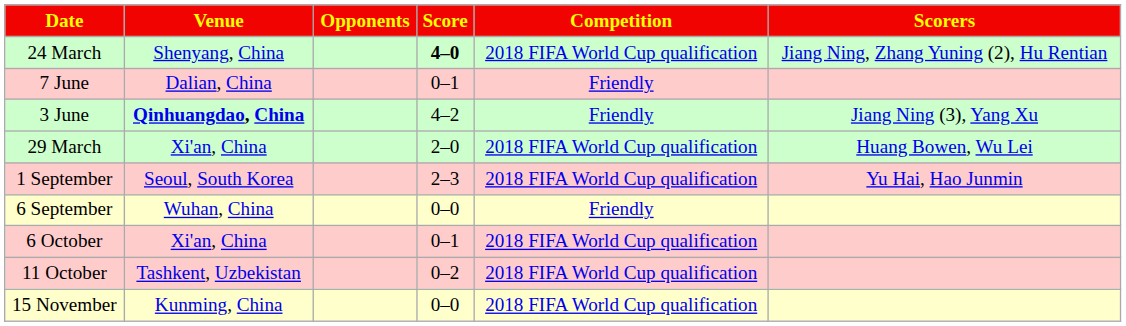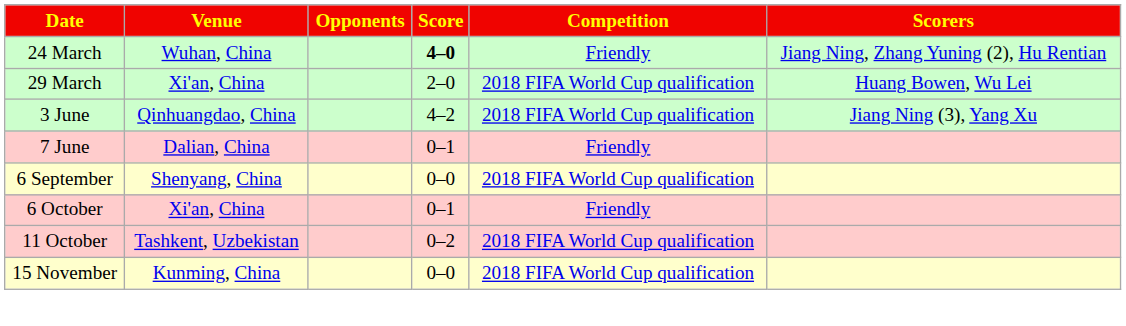 <table width=95% class="wikitable" style="text-align: center; font-size: 90%">
 <tr bgcolor=#F00300 style="color:yellow">
 <td><strong>Date</strong></td>
 <td><strong>Venue</strong></td>
 <td><strong>Opponents</strong></td>
 <td><strong>Score</strong></td>
 <td><strong>Competition</strong></td>
 <td><strong>Scorers</strong></td>
 </tr>
 <tr bgcolor=#CCFFCC>
 <td>24 March</td>
-<td><a href='#'>Shenyang</a>, <a href='#'>China</a></td>
+<td><a href='#'>Wuhan</a>, <a href='#'>China</a></td>
 <td></td>
 <td><strong>4–0</strong></td>
+<td><a href='#'>Friendly</a></td>
+<td><a href='#'>Jiang Ning</a>, <a href='#'>Zhang Yuning</a> (2), <a href='#'>Hu Rentian</a></td>
+</tr>
+<tr bgcolor=#CCFFCC>
+<td>29 March</td>
+<td><a href='#'>Xi'an</a>, <a href='#'>China</a></td>
+<td></td>
+<td>2–0</td>
 <td><a href='#'>2018 FIFA World Cup qualification</a></td>
-<td><a href='#'>Jiang Ning</a>, <a href='#'>Zhang Yuning</a> (2), <a href='#'>Hu Rentian</a></td>
+<td><a href='#'>Huang Bowen</a>, <a href='#'>Wu Lei</a></td>
+</tr>
+<tr bgcolor=#CCFFCC>
+<td>3 June</td>
+<td><a href='#'>Qinhuangdao</a>, <a href='#'>China</a></td>
+<td></td>
+<td>4–2</td>
+<td><a href='#'>2018 FIFA World Cup qualification</a></td>
+<td><a href='#'>Jiang Ning</a> (3), <a href='#'>Yang Xu</a></td>
 </tr>
 <tr bgcolor=#FFCCCC>
 <td>7 June</td>
 <td><a href='#'>Dalian</a>, <a href='#'>China</a></td>
 <td></td>
 <td>0–1</td>
 <td><a href='#'>Friendly</a></td>
 <td></td>
 </tr>
-<tr bgcolor=#CCFFCC>
-<td>3 June</td>
-<td><strong><a href='#'>Qinhuangdao</a>, <a href='#'>China</a></strong></td>
-<td></td>
-<td>4–2</td>
-<td><a href='#'>Friendly</a></td>
-<td><a href='#'>Jiang Ning</a> (3), <a href='#'>Yang Xu</a></td>
-</tr>
-<tr bgcolor=#CCFFCC>
-<td>29 March</td>
-<td><a href='#'>Xi'an</a>, <a href='#'>China</a></td>
-<td></td>
-<td>2–0</td>
-<td><a href='#'>2018 FIFA World Cup qualification</a></td>
-<td><a href='#'>Huang Bowen</a>, <a href='#'>Wu Lei</a></td>
-</tr>
-<tr bgcolor=#FFCCCC>
-<td>1 September</td>
-<td><a href='#'>Seoul</a>, <a href='#'>South Korea</a></td>
-<td></td>
-<td>2–3</td>
-<td><a href='#'>2018 FIFA World Cup qualification</a></td>
-<td><a href='#'>Yu Hai</a>, <a href='#'>Hao Junmin</a></td>
-</tr>
 <tr bgcolor=#FFFFCC>
 <td>6 September</td>
-<td><a href='#'>Wuhan</a>, <a href='#'>China</a></td>
+<td><a href='#'>Shenyang</a>, <a href='#'>China</a></td>
 <td></td>
 <td>0–0</td>
-<td><a href='#'>Friendly</a></td>
+<td><a href='#'>2018 FIFA World Cup qualification</a></td>
 <td></td>
 </tr>
 <tr bgcolor=#FFCCCC>
 <td>6 October</td>
 <td><a href='#'>Xi'an</a>, <a href='#'>China</a></td>
 <td></td>
 <td>0–1</td>
-<td><a href='#'>2018 FIFA World Cup qualification</a></td>
+<td><a href='#'>Friendly</a></td>
 <td></td>
 </tr>
 <tr bgcolor=#FFCCCC>
 <td>11 October</td>
 <td><a href='#'>Tashkent</a>, <a href='#'>Uzbekistan</a></td>
 <td></td>
 <td>0–2</td>
 <td><a href='#'>2018 FIFA World Cup qualification</a></td>
 <td></td>
 </tr>
 <tr bgcolor=#FFFFCC>
 <td>15 November</td>
 <td><a href='#'>Kunming</a>, <a href='#'>China</a></td>
 <td></td>
 <td>0–0</td>
 <td><a href='#'>2018 FIFA World Cup qualification</a></td>
 <td></td>
 </tr>
 </table>
